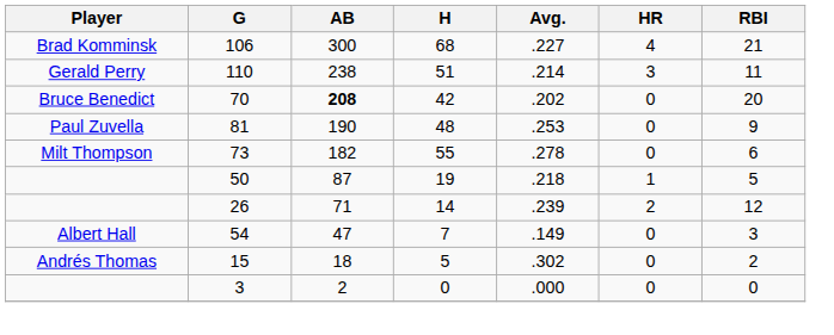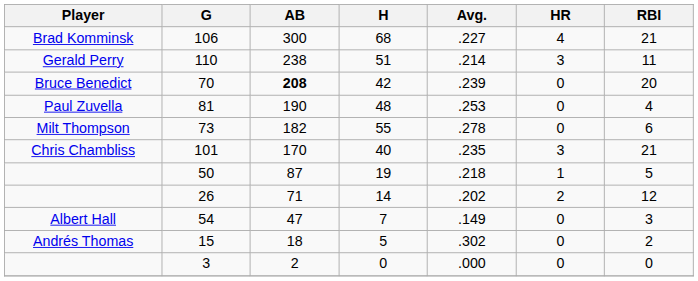 <table class="wikitable sortable">
 <tr>
 <th bgcolor="#DDDDFF" width="16%">Player</th>
 <th bgcolor="#DDDDFF" width="9%">G</th>
 <th bgcolor="#DDDDFF" width="9%">AB</th>
 <th bgcolor="#DDDDFF" width="9%">H</th>
 <th bgcolor="#DDDDFF" width="9%">Avg.</th>
 <th bgcolor="#DDDDFF" width="9%">HR</th>
 <th bgcolor="#DDDDFF" width="9%">RBI</th>
 </tr>
 <tr align="center">
 <td><a href='#'>Brad Komminsk</a></td>
 <td>106</td>
 <td>300</td>
 <td>68</td>
 <td>.227</td>
 <td>4</td>
 <td>21</td>
 </tr>
 <tr align=center>
 <td><a href='#'>Gerald Perry</a></td>
 <td>110</td>
 <td>238</td>
 <td>51</td>
 <td>.214</td>
 <td>3</td>
 <td>11</td>
 </tr>
 <tr align=center>
 <td><a href='#'>Bruce Benedict</a></td>
 <td>70</td>
 <td><strong>208</strong></td>
 <td>42</td>
-<td>.202</td>
+<td>.239</td>
 <td>0</td>
 <td>20</td>
 </tr>
 <tr align=center>
 <td><a href='#'>Paul Zuvella</a></td>
 <td>81</td>
 <td>190</td>
 <td>48</td>
 <td>.253</td>
 <td>0</td>
-<td>9</td>
+<td>4</td>
 </tr>
 <tr align=center>
 <td><a href='#'>Milt Thompson</a></td>
 <td>73</td>
 <td>182</td>
 <td>55</td>
 <td>.278</td>
 <td>0</td>
 <td>6</td>
+</tr>
+<tr align=center>
+<td><a href='#'>Chris Chambliss</a></td>
+<td>101</td>
+<td>170</td>
+<td>40</td>
+<td>.235</td>
+<td>3</td>
+<td>21</td>
 </tr>
 <tr align=center>
 <td></td>
 <td>50</td>
 <td>87</td>
 <td>19</td>
 <td>.218</td>
 <td>1</td>
 <td>5</td>
 </tr>
 <tr align="center">
 <td></td>
 <td>26</td>
 <td>71</td>
 <td>14</td>
-<td>.239</td>
+<td>.202</td>
 <td>2</td>
 <td>12</td>
 </tr>
 <tr align="center">
 <td><a href='#'>Albert Hall</a></td>
 <td>54</td>
 <td>47</td>
 <td>7</td>
 <td>.149</td>
 <td>0</td>
 <td>3</td>
 </tr>
 <tr align=center>
 <td><a href='#'>Andrés Thomas</a></td>
 <td>15</td>
 <td>18</td>
 <td>5</td>
 <td>.302</td>
 <td>0</td>
 <td>2</td>
 </tr>
 <tr align=center>
 <td></td>
 <td>3</td>
 <td>2</td>
 <td>0</td>
 <td>.000</td>
 <td>0</td>
 <td>0</td>
 </tr>
 <tr align="center">
 </tr>
 </table>
